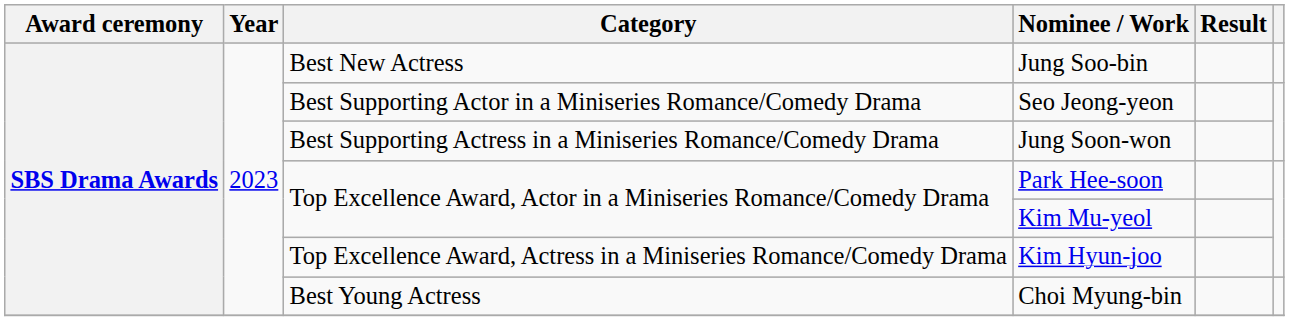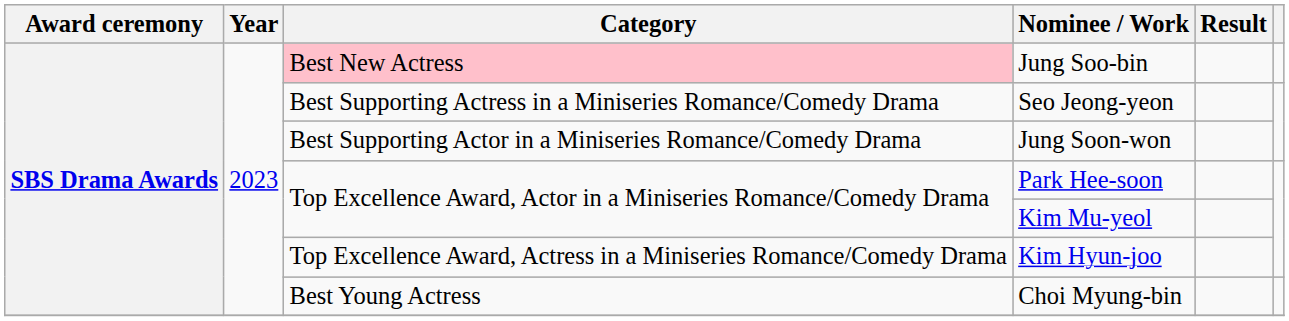 <table class="wikitable plainrowheaders sortable">
 <tr>
 <th scope="col">Award ceremony</th>
 <th scope="col">Year</th>
 <th scope="col">Category</th>
 <th scope="col">Nominee / Work</th>
 <th scope="col">Result</th>
 <th scope="col" class="unsortable"></th>
 </tr>
 <tr>
 <th scope="row" rowspan="7"><a href='#'>SBS Drama Awards</a></th>
 <td style="text-align:center" rowspan="7"><a href='#'>2023</a></td>
-<td>Best New Actress</td>
+<td style="background: pink;">Best New Actress</td>
 <td>Jung Soo-bin</td>
 <td></td>
 <td style="text-align:center"></td>
 </tr>
 <tr>
-<td>Best Supporting Actor in a Miniseries Romance/Comedy Drama</td>
+<td>Best Supporting Actress in a Miniseries Romance/Comedy Drama</td>
 <td>Seo Jeong-yeon</td>
 <td></td>
 <td style="text-align:center" rowspan="2"></td>
 </tr>
 <tr>
-<td>Best Supporting Actress in a Miniseries Romance/Comedy Drama</td>
+<td>Best Supporting Actor in a Miniseries Romance/Comedy Drama</td>
 <td>Jung Soon-won</td>
 <td></td>
 </tr>
 <tr>
 <td rowspan="2">Top Excellence Award, Actor in a Miniseries Romance/Comedy Drama</td>
 <td><a href='#'>Park Hee-soon</a></td>
 <td></td>
 <td style="text-align:center" rowspan="3"></td>
 </tr>
 <tr>
 <td><a href='#'>Kim Mu-yeol</a></td>
 <td></td>
 </tr>
 <tr>
 <td>Top Excellence Award, Actress in a Miniseries Romance/Comedy Drama</td>
 <td><a href='#'>Kim Hyun-joo</a></td>
 <td></td>
 </tr>
 <tr>
 <td>Best Young Actress</td>
 <td>Choi Myung-bin</td>
 <td></td>
 <td style="text-align:center"></td>
 </tr>
 <tr>
 </tr>
 </table>
